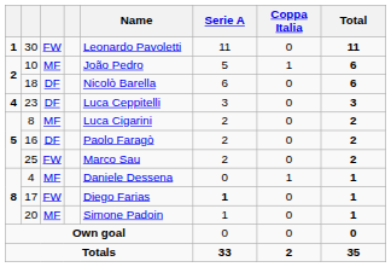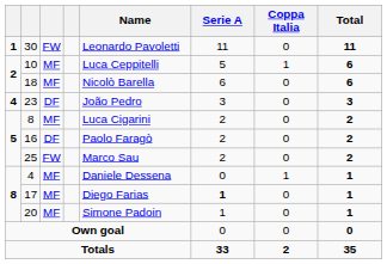 <table class="wikitable" style="text-align:center">
 <tr>
 <th width=15></th>
 <th width=15></th>
 <th width=15></th>
 <th width=15></th>
 <th width=145>Name</th>
 <th width=80><strong><a href='#'>Serie A</a></strong></th>
 <th width=80><strong><a href='#'>Coppa Italia</a></strong></th>
 <th width=80>Total</th>
 </tr>
 <tr>
 <td><strong>1</strong></td>
 <td>30</td>
 <td><a href='#'>FW</a></td>
 <td></td>
 <td align=left><a href='#'>Leonardo Pavoletti</a></td>
 <td>11</td>
 <td>0</td>
 <td><strong>11</strong></td>
 </tr>
 <tr>
 <td rowspan=2><strong>2</strong></td>
 <td>10</td>
 <td><a href='#'>MF</a></td>
 <td></td>
-<td align=left><a href='#'>João Pedro</a></td>
+<td align=left><a href='#'>Luca Ceppitelli</a></td>
 <td>5</td>
 <td>1</td>
 <td><strong>6</strong></td>
 </tr>
 <tr>
 <td>18</td>
-<td><a href='#'>DF</a></td>
+<td><a href='#'>MF</a></td>
 <td></td>
 <td align=left><a href='#'>Nicolò Barella</a></td>
 <td>6</td>
 <td>0</td>
 <td><strong>6</strong></td>
 </tr>
 <tr>
 <td><strong>4</strong></td>
 <td>23</td>
 <td><a href='#'>DF</a></td>
 <td></td>
-<td align=left><a href='#'>Luca Ceppitelli</a></td>
+<td align=left><a href='#'>João Pedro</a></td>
 <td>3</td>
 <td>0</td>
 <td><strong>3</strong></td>
 </tr>
 <tr>
 <td rowspan=3><strong>5</strong></td>
 <td>8</td>
 <td><a href='#'>MF</a></td>
 <td></td>
 <td align=left><a href='#'>Luca Cigarini</a></td>
 <td>2</td>
 <td>0</td>
 <td><strong>2</strong></td>
 </tr>
 <tr>
 <td>16</td>
 <td><a href='#'>DF</a></td>
 <td></td>
 <td align=left><a href='#'>Paolo Faragò</a></td>
 <td>2</td>
 <td>0</td>
 <td><strong>2</strong></td>
 </tr>
 <tr>
 <td>25</td>
 <td><a href='#'>FW</a></td>
 <td></td>
 <td align=left><a href='#'>Marco Sau</a></td>
 <td>2</td>
 <td>0</td>
 <td><strong>2</strong></td>
 </tr>
 <tr>
 <td rowspan=3><strong>8</strong></td>
 <td>4</td>
 <td><a href='#'>MF</a></td>
 <td></td>
 <td align=left><a href='#'>Daniele Dessena</a></td>
 <td>0</td>
 <td>1</td>
 <td><strong>1</strong></td>
 </tr>
 <tr>
 <td>17</td>
-<td><a href='#'>FW</a></td>
+<td><a href='#'>MF</a></td>
 <td></td>
 <td align=left><a href='#'>Diego Farias</a></td>
 <td><strong>1</strong></td>
 <td>0</td>
 <td><strong>1</strong></td>
 </tr>
 <tr>
 <td>20</td>
 <td><a href='#'>MF</a></td>
 <td></td>
 <td align=left><a href='#'>Simone Padoin</a></td>
 <td>1</td>
 <td>0</td>
 <td><strong>1</strong></td>
 </tr>
 <tr>
 <td colspan=5><strong>Own goal</strong></td>
 <td>0</td>
 <td>0</td>
 <td><strong>0</strong></td>
 </tr>
 <tr>
 <td colspan=5><strong>Totals</strong></td>
 <td><strong>33</strong></td>
 <td><strong>2</strong></td>
 <td><strong>35</strong></td>
 </tr>
 </table>
